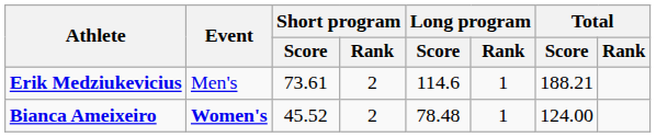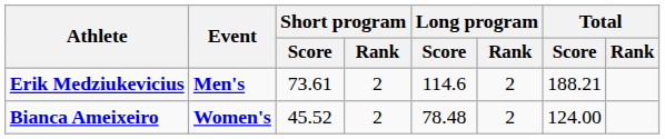 <table class=wikitable style=font-size:90%;text-align:center>
 <tr>
 <th rowspan=2>Athlete</th>
 <th rowspan=2>Event</th>
 <th colspan=2>Short program</th>
 <th colspan=2>Long program</th>
 <th colspan=2>Total</th>
 </tr>
 <tr style=font-size:95%>
 <th>Score</th>
 <th>Rank</th>
 <th>Score</th>
 <th>Rank</th>
 <th>Score</th>
 <th>Rank</th>
 </tr>
 <tr>
 <td align=left><strong><a href='#'>Erik Medziukevicius</a></strong></td>
-<td align=left><a href='#'>Men's</a></td>
+<td align=left><strong><a href='#'>Men's</a></strong></td>
 <td>73.61</td>
 <td>2</td>
 <td>114.6</td>
-<td>1</td>
+<td>2</td>
 <td>188.21</td>
 <td></td>
 </tr>
 <tr>
 <td align=left><strong><a href='#'>Bianca Ameixeiro</a></strong></td>
 <td align=left><strong><a href='#'>Women's</a></strong></td>
 <td>45.52</td>
 <td>2</td>
 <td>78.48</td>
-<td>1</td>
+<td>2</td>
 <td>124.00</td>
 <td></td>
 </tr>
 </table>
